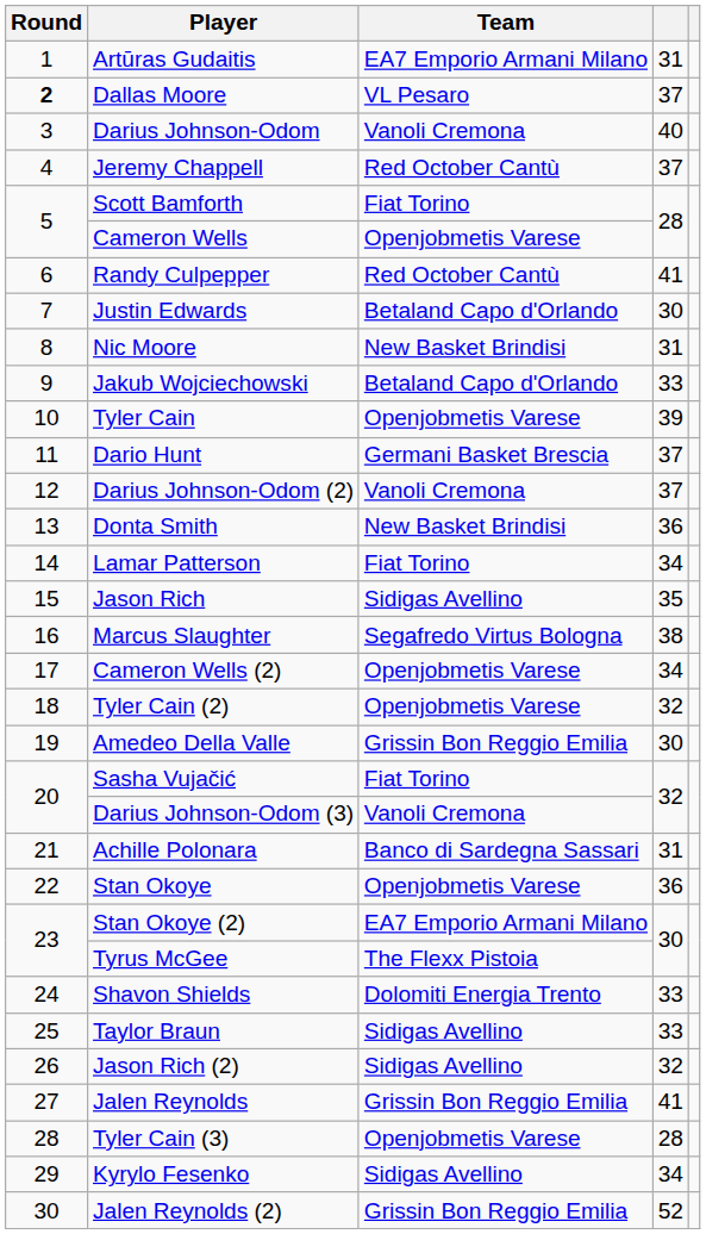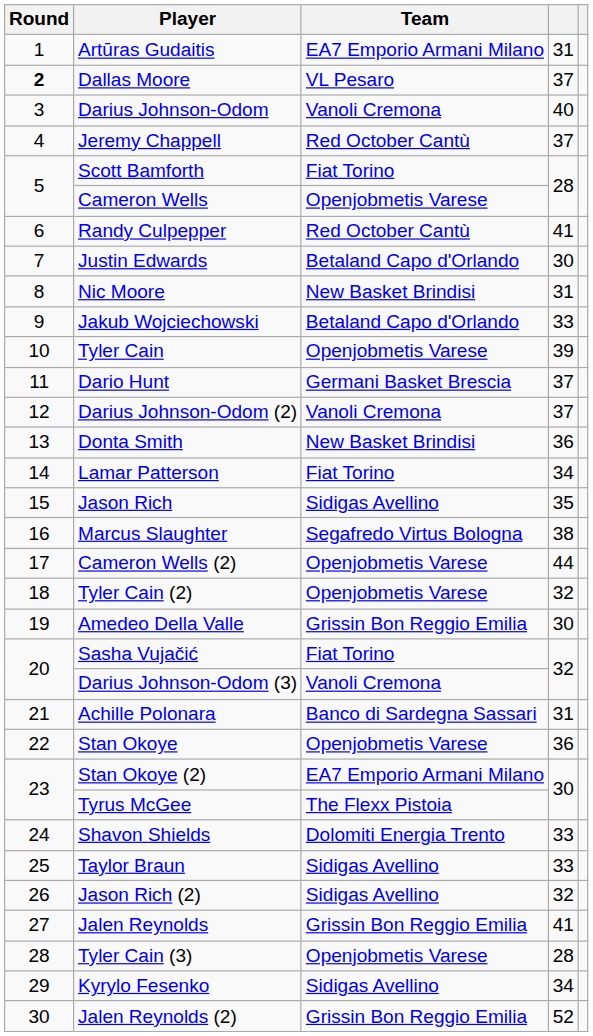 <table class="wikitable sortable" style="text-align: center;">
 <tr>
 <th>Round</th>
 <th>Player</th>
 <th>Team</th>
 <th></th>
 <th></th>
 </tr>
 <tr>
 <td>1</td>
 <td style="text-align:left;"> <a href='#'>Artūras Gudaitis</a></td>
 <td style="text-align:left;"><a href='#'>EA7 Emporio Armani Milano</a></td>
 <td>31</td>
 <td></td>
 </tr>
 <tr>
 <td><strong>2</strong></td>
 <td style="text-align:left;"> <a href='#'>Dallas Moore</a></td>
 <td style="text-align:left;"><a href='#'>VL Pesaro</a></td>
 <td>37</td>
 <td></td>
 </tr>
 <tr>
 <td>3</td>
 <td style="text-align:left;"> <a href='#'>Darius Johnson-Odom</a></td>
 <td style="text-align:left;"><a href='#'>Vanoli Cremona</a></td>
 <td>40</td>
 <td></td>
 </tr>
 <tr>
 <td>4</td>
 <td style="text-align:left;"> <a href='#'>Jeremy Chappell</a></td>
 <td style="text-align:left;"><a href='#'>Red October Cantù</a></td>
 <td>37</td>
 <td></td>
 </tr>
 <tr>
 <td rowspan="2">5</td>
 <td style="text-align:left;"> <a href='#'>Scott Bamforth</a></td>
 <td style="text-align:left;"><a href='#'>Fiat Torino</a></td>
 <td rowspan="2">28</td>
 <td rowspan="2"></td>
 </tr>
 <tr>
 <td style="text-align:left;"> <a href='#'>Cameron Wells</a></td>
 <td style="text-align:left;"><a href='#'>Openjobmetis Varese</a></td>
 </tr>
 <tr>
 <td>6</td>
 <td style="text-align:left;"> <a href='#'>Randy Culpepper</a></td>
 <td style="text-align:left;"><a href='#'>Red October Cantù</a></td>
 <td>41</td>
 <td></td>
 </tr>
 <tr>
 <td>7</td>
 <td style="text-align:left;"> <a href='#'>Justin Edwards</a></td>
 <td style="text-align:left;"><a href='#'>Betaland Capo d'Orlando</a></td>
 <td>30</td>
 <td></td>
 </tr>
 <tr>
 <td>8</td>
 <td style="text-align:left;"> <a href='#'>Nic Moore</a></td>
 <td style="text-align:left;"><a href='#'>New Basket Brindisi</a></td>
 <td>31</td>
 <td></td>
 </tr>
 <tr>
 <td>9</td>
 <td style="text-align:left;"> <a href='#'>Jakub Wojciechowski</a></td>
 <td style="text-align:left;"><a href='#'>Betaland Capo d'Orlando</a></td>
 <td>33</td>
 <td></td>
 </tr>
 <tr>
 <td>10</td>
 <td style="text-align:left;"> <a href='#'>Tyler Cain</a></td>
 <td style="text-align:left;"><a href='#'>Openjobmetis Varese</a></td>
 <td>39</td>
 <td></td>
 </tr>
 <tr>
 <td>11</td>
 <td style="text-align:left;"> <a href='#'>Dario Hunt</a></td>
 <td style="text-align:left;"><a href='#'>Germani Basket Brescia</a></td>
 <td>37</td>
 <td></td>
 </tr>
 <tr>
 <td>12</td>
 <td style="text-align:left;"> <a href='#'>Darius Johnson-Odom</a> (2)</td>
 <td style="text-align:left;"><a href='#'>Vanoli Cremona</a></td>
 <td>37</td>
 <td></td>
 </tr>
 <tr>
 <td>13</td>
 <td style="text-align:left;"> <a href='#'>Donta Smith</a></td>
 <td style="text-align:left;"><a href='#'>New Basket Brindisi</a></td>
 <td>36</td>
 <td></td>
 </tr>
 <tr>
 <td>14</td>
 <td style="text-align:left;"> <a href='#'>Lamar Patterson</a></td>
 <td style="text-align:left;"><a href='#'>Fiat Torino</a></td>
 <td>34</td>
 <td></td>
 </tr>
 <tr>
 <td>15</td>
 <td style="text-align:left;"> <a href='#'>Jason Rich</a></td>
 <td style="text-align:left;"><a href='#'>Sidigas Avellino</a></td>
 <td>35</td>
 <td></td>
 </tr>
 <tr>
 <td>16</td>
 <td style="text-align:left;"> <a href='#'>Marcus Slaughter</a></td>
 <td style="text-align:left;"><a href='#'>Segafredo Virtus Bologna</a></td>
 <td>38</td>
 <td></td>
 </tr>
 <tr>
 <td>17</td>
 <td style="text-align:left;"> <a href='#'>Cameron Wells</a> (2)</td>
 <td style="text-align:left;"><a href='#'>Openjobmetis Varese</a></td>
-<td>34</td>
+<td>44</td>
 <td></td>
 </tr>
 <tr>
 <td>18</td>
 <td style="text-align:left;"> <a href='#'>Tyler Cain</a> (2)</td>
 <td style="text-align:left;"><a href='#'>Openjobmetis Varese</a></td>
 <td>32</td>
 <td></td>
 </tr>
 <tr>
 <td>19</td>
 <td style="text-align:left;"> <a href='#'>Amedeo Della Valle</a></td>
 <td style="text-align:left;"><a href='#'>Grissin Bon Reggio Emilia</a></td>
 <td>30</td>
 <td></td>
 </tr>
 <tr>
 <td rowspan="2">20</td>
 <td style="text-align:left;"> <a href='#'>Sasha Vujačić</a></td>
 <td style="text-align:left;"><a href='#'>Fiat Torino</a></td>
 <td rowspan="2">32</td>
 <td rowspan="2"></td>
 </tr>
 <tr>
 <td style="text-align:left;"> <a href='#'>Darius Johnson-Odom</a> (3)</td>
 <td style="text-align:left;"><a href='#'>Vanoli Cremona</a></td>
 </tr>
 <tr>
 <td>21</td>
 <td style="text-align:left;"> <a href='#'>Achille Polonara</a></td>
 <td style="text-align:left;"><a href='#'>Banco di Sardegna Sassari</a></td>
 <td>31</td>
 <td></td>
 </tr>
 <tr>
 <td>22</td>
 <td style="text-align:left;"> <a href='#'>Stan Okoye</a></td>
 <td style="text-align:left;"><a href='#'>Openjobmetis Varese</a></td>
 <td>36</td>
 <td></td>
 </tr>
 <tr>
 <td rowspan="2">23</td>
 <td style="text-align:left;"> <a href='#'>Stan Okoye</a> (2)</td>
 <td style="text-align:left;"><a href='#'>EA7 Emporio Armani Milano</a></td>
 <td rowspan="2">30</td>
 <td rowspan="2"></td>
 </tr>
 <tr>
 <td style="text-align:left;"> <a href='#'>Tyrus McGee</a></td>
 <td style="text-align:left;"><a href='#'>The Flexx Pistoia</a></td>
 </tr>
 <tr>
 <td>24</td>
 <td style="text-align:left;"> <a href='#'>Shavon Shields</a></td>
 <td style="text-align:left;"><a href='#'>Dolomiti Energia Trento</a></td>
 <td>33</td>
 <td></td>
 </tr>
 <tr>
 <td>25</td>
 <td style="text-align:left;"> <a href='#'>Taylor Braun</a></td>
 <td style="text-align:left;"><a href='#'>Sidigas Avellino</a></td>
 <td>33</td>
 <td></td>
 </tr>
 <tr>
 <td>26</td>
 <td style="text-align:left;"> <a href='#'>Jason Rich</a> (2)</td>
 <td style="text-align:left;"><a href='#'>Sidigas Avellino</a></td>
 <td>32</td>
 <td></td>
 </tr>
 <tr>
 <td>27</td>
 <td style="text-align:left;"> <a href='#'>Jalen Reynolds</a></td>
 <td style="text-align:left;"><a href='#'>Grissin Bon Reggio Emilia</a></td>
 <td>41</td>
 <td></td>
 </tr>
 <tr>
 <td>28</td>
 <td style="text-align:left;"> <a href='#'>Tyler Cain</a> (3)</td>
 <td style="text-align:left;"><a href='#'>Openjobmetis Varese</a></td>
 <td>28</td>
 <td></td>
 </tr>
 <tr>
 <td>29</td>
 <td style="text-align:left;"> <a href='#'>Kyrylo Fesenko</a></td>
 <td style="text-align:left;"><a href='#'>Sidigas Avellino</a></td>
 <td>34</td>
 <td></td>
 </tr>
 <tr>
 <td>30</td>
 <td style="text-align:left;"> <a href='#'>Jalen Reynolds</a> (2)</td>
 <td style="text-align:left;"><a href='#'>Grissin Bon Reggio Emilia</a></td>
 <td>52</td>
 <td></td>
 </tr>
 </table>
